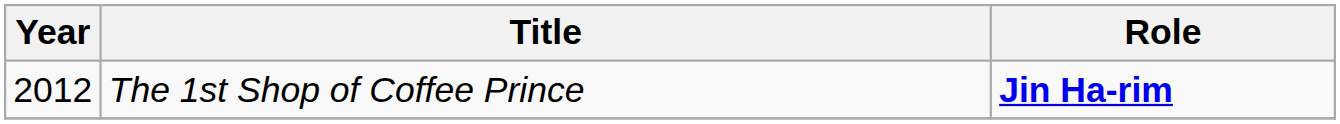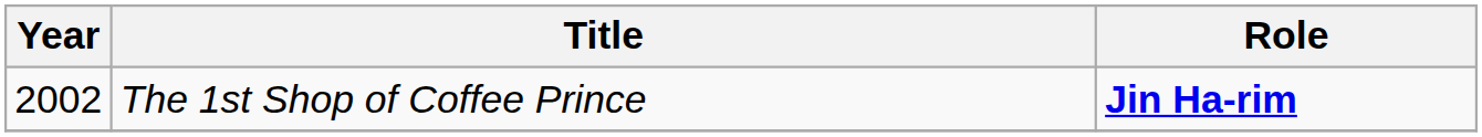 <table class="wikitable" style="width:600px">
 <tr>
 <th width=10>Year</th>
 <th>Title</th>
 <th>Role</th>
 </tr>
 <tr>
-<td>2012</td>
+<td>2002</td>
 <td><em>The 1st Shop of Coffee Prince</em></td>
 <td><strong><a href='#'>Jin Ha-rim</a></strong></td>
 </tr>
 <tr>
 </tr>
 </table>
